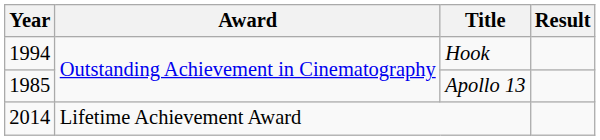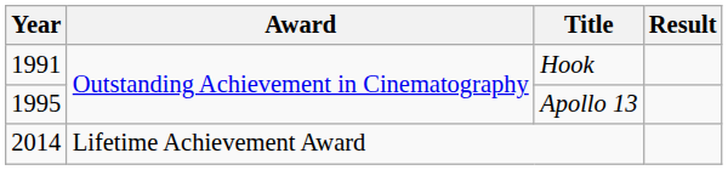 <table class="wikitable">
 <tr>
 <th>Year</th>
 <th>Award</th>
 <th>Title</th>
 <th>Result</th>
 </tr>
 <tr>
-<td>1994</td>
+<td>1991</td>
 <td rowspan=2><a href='#'>Outstanding Achievement in Cinematography</a></td>
 <td><em>Hook</em></td>
 <td></td>
 </tr>
 <tr>
-<td>1985</td>
+<td>1995</td>
 <td><em>Apollo 13</em></td>
 <td></td>
 </tr>
 <tr>
 <td>2014</td>
 <td colspan=2>Lifetime Achievement Award</td>
 <td></td>
 </tr>
 </table>
